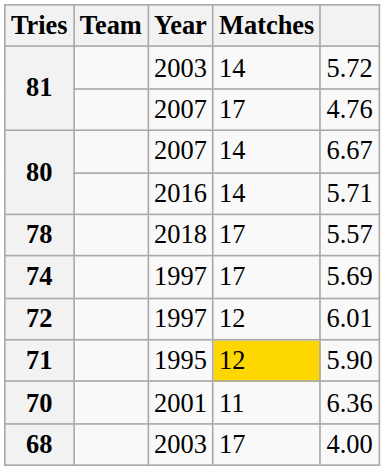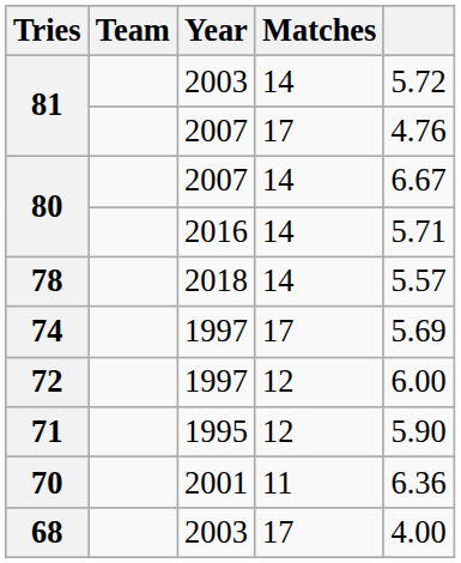 <table class="wikitable sortable">
 <tr>
 <th>Tries</th>
 <th>Team</th>
 <th>Year</th>
 <th>Matches</th>
 <th></th>
 </tr>
 <tr>
 <th rowspan="2">81</th>
 <td></td>
 <td>2003</td>
 <td>14</td>
 <td>5.72</td>
 </tr>
 <tr>
 <td></td>
 <td>2007</td>
 <td>17</td>
 <td>4.76</td>
 </tr>
 <tr>
 <th rowspan="2">80</th>
 <td></td>
 <td>2007</td>
 <td>14</td>
 <td>6.67</td>
 </tr>
 <tr>
 <td></td>
 <td>2016</td>
 <td>14</td>
 <td>5.71</td>
 </tr>
 <tr>
 <th>78</th>
 <td></td>
 <td>2018</td>
-<td>17</td>
+<td>14</td>
 <td>5.57</td>
 </tr>
 <tr>
 <th>74</th>
 <td></td>
 <td>1997</td>
 <td>17</td>
 <td>5.69</td>
 </tr>
 <tr>
 <th>72</th>
 <td></td>
 <td>1997</td>
 <td>12</td>
-<td>6.01</td>
+<td>6.00</td>
 </tr>
 <tr>
 <th>71</th>
 <td></td>
 <td>1995</td>
-<td style="background: gold;">12</td>
+<td>12</td>
 <td>5.90</td>
 </tr>
 <tr>
 <th>70</th>
 <td></td>
 <td>2001</td>
 <td>11</td>
 <td>6.36</td>
 </tr>
 <tr>
 <th>68</th>
 <td></td>
 <td>2003</td>
 <td>17</td>
 <td>4.00</td>
 </tr>
 </table>
